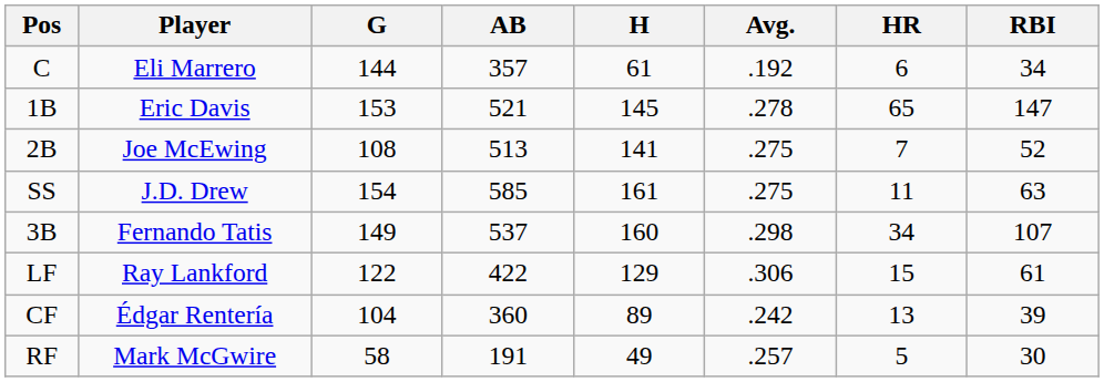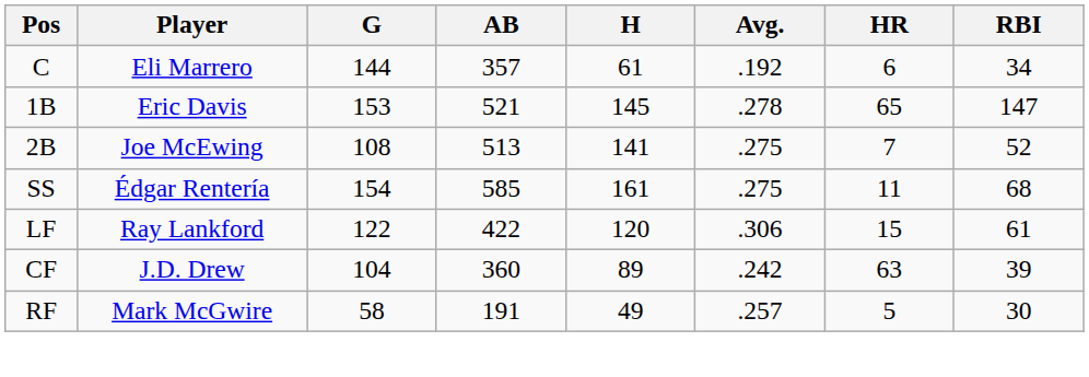 <table class="wikitable sortable">
 <tr>
 <th bgcolor="#DDDDFF" width="5%">Pos</th>
 <th bgcolor="#DDDDFF" width="16%">Player</th>
 <th bgcolor="#DDDDFF" width="9%">G</th>
 <th bgcolor="#DDDDFF" width="9%">AB</th>
 <th bgcolor="#DDDDFF" width="9%">H</th>
 <th bgcolor="#DDDDFF" width="9%">Avg.</th>
 <th bgcolor="#DDDDFF" width="9%">HR</th>
 <th bgcolor="#DDDDFF" width="9%">RBI</th>
 </tr>
 <tr align="center">
 <td>C</td>
 <td><a href='#'>Eli Marrero</a></td>
 <td>144</td>
 <td>357</td>
 <td>61</td>
 <td>.192</td>
 <td>6</td>
 <td>34</td>
 </tr>
 <tr align=center>
 <td>1B</td>
 <td><a href='#'>Eric Davis</a></td>
 <td>153</td>
 <td>521</td>
 <td>145</td>
 <td>.278</td>
 <td>65</td>
 <td>147</td>
 </tr>
 <tr align=center>
 <td>2B</td>
 <td><a href='#'>Joe McEwing</a></td>
 <td>108</td>
 <td>513</td>
 <td>141</td>
 <td>.275</td>
 <td>7</td>
 <td>52</td>
 </tr>
 <tr align=center>
 <td>SS</td>
-<td><a href='#'>J.D. Drew</a></td>
+<td><a href='#'>Édgar Rentería</a></td>
 <td>154</td>
 <td>585</td>
 <td>161</td>
 <td>.275</td>
 <td>11</td>
-<td>63</td>
-</tr>
-<tr align=center>
-<td>3B</td>
-<td><a href='#'>Fernando Tatis</a></td>
-<td>149</td>
-<td>537</td>
-<td>160</td>
-<td>.298</td>
-<td>34</td>
-<td>107</td>
+<td>68</td>
 </tr>
 <tr align=center>
 <td>LF</td>
 <td><a href='#'>Ray Lankford</a></td>
 <td>122</td>
 <td>422</td>
-<td>129</td>
+<td>120</td>
 <td>.306</td>
 <td>15</td>
 <td>61</td>
 </tr>
 <tr align=center>
 <td>CF</td>
-<td><a href='#'>Édgar Rentería</a></td>
+<td><a href='#'>J.D. Drew</a></td>
 <td>104</td>
 <td>360</td>
 <td>89</td>
 <td>.242</td>
-<td>13</td>
+<td>63</td>
 <td>39</td>
 </tr>
 <tr align=center>
 <td>RF</td>
 <td><a href='#'>Mark McGwire</a></td>
 <td>58</td>
 <td>191</td>
 <td>49</td>
 <td>.257</td>
 <td>5</td>
 <td>30</td>
 </tr>
 </table>
